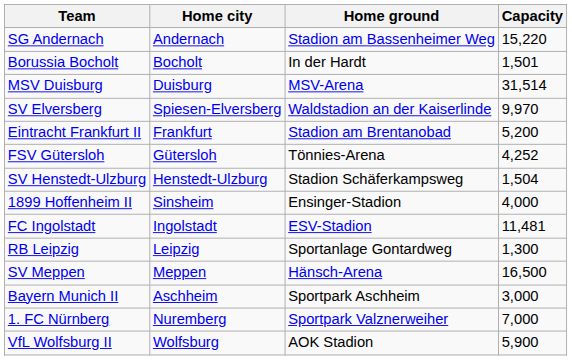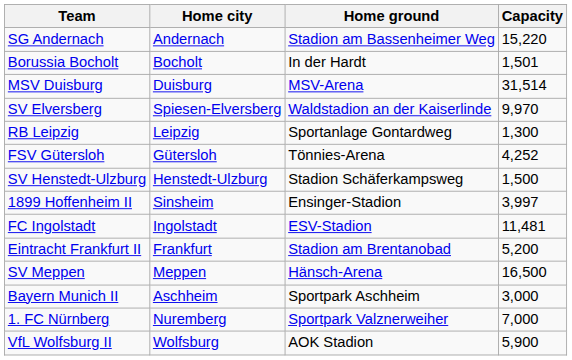 <table class="wikitable sortable">
 <tr>
 <th>Team</th>
 <th>Home city</th>
 <th>Home ground</th>
 <th>Capacity</th>
 </tr>
 <tr>
 <td data-sort-value="Andernach"><a href='#'>SG Andernach</a></td>
 <td><a href='#'>Andernach</a></td>
 <td><a href='#'>Stadion am Bassenheimer Weg</a></td>
 <td>15,220</td>
 </tr>
 <tr>
 <td data-sort-value="Bocholt"><a href='#'>Borussia Bocholt</a></td>
 <td><a href='#'>Bocholt</a></td>
 <td>In der Hardt</td>
 <td>1,501</td>
 </tr>
 <tr>
 <td data-sort-value="Duisburg"><a href='#'>MSV Duisburg</a></td>
 <td><a href='#'>Duisburg</a></td>
 <td><a href='#'>MSV-Arena</a></td>
 <td>31,514</td>
 </tr>
 <tr>
 <td data-sort-value="Elversberg"><a href='#'>SV Elversberg</a></td>
 <td><a href='#'>Spiesen-Elversberg</a></td>
 <td><a href='#'>Waldstadion an der Kaiserlinde</a></td>
 <td>9,970</td>
 </tr>
 <tr>
-<td data-sort-value="Frankfurt"><a href='#'>Eintracht Frankfurt II</a></td>
-<td><a href='#'>Frankfurt</a></td>
-<td><a href='#'>Stadion am Brentanobad</a></td>
-<td>5,200</td>
+<td data-sort-value="Leipzig"><a href='#'>RB Leipzig</a></td>
+<td><a href='#'>Leipzig</a></td>
+<td>Sportanlage Gontardweg</td>
+<td>1,300</td>
 </tr>
 <tr>
 <td data-sort-value="Gutersloh"><a href='#'>FSV Gütersloh</a></td>
 <td><a href='#'>Gütersloh</a></td>
 <td>Tönnies-Arena</td>
 <td>4,252</td>
 </tr>
 <tr>
 <td data-sort-value="Henstedt-Ulzburg"><a href='#'>SV Henstedt-Ulzburg</a></td>
 <td><a href='#'>Henstedt-Ulzburg</a></td>
 <td>Stadion Schäferkampsweg</td>
-<td>1,504</td>
+<td>1,500</td>
 </tr>
 <tr>
 <td data-sort-value="Hoffenheim"><a href='#'>1899 Hoffenheim II</a></td>
 <td><a href='#'>Sinsheim</a></td>
 <td>Ensinger-Stadion</td>
-<td>4,000</td>
+<td>3,997</td>
 </tr>
 <tr>
 <td data-sort-value="Ingolstadt"><a href='#'>FC Ingolstadt</a></td>
 <td><a href='#'>Ingolstadt</a></td>
 <td><a href='#'>ESV-Stadion</a></td>
 <td>11,481</td>
 </tr>
 <tr>
-<td data-sort-value="Leipzig"><a href='#'>RB Leipzig</a></td>
-<td><a href='#'>Leipzig</a></td>
-<td>Sportanlage Gontardweg</td>
-<td>1,300</td>
+<td data-sort-value="Frankfurt"><a href='#'>Eintracht Frankfurt II</a></td>
+<td><a href='#'>Frankfurt</a></td>
+<td><a href='#'>Stadion am Brentanobad</a></td>
+<td>5,200</td>
 </tr>
 <tr>
 <td data-sort-value="Meppen"><a href='#'>SV Meppen</a></td>
 <td><a href='#'>Meppen</a></td>
 <td><a href='#'>Hänsch-Arena</a></td>
 <td>16,500</td>
 </tr>
 <tr>
 <td data-sort-value="Munich"><a href='#'>Bayern Munich II</a></td>
 <td><a href='#'>Aschheim</a></td>
 <td>Sportpark Aschheim</td>
 <td>3,000</td>
 </tr>
 <tr>
 <td data-sort-value="Nurnberg"><a href='#'>1. FC Nürnberg</a></td>
 <td><a href='#'>Nuremberg</a></td>
 <td><a href='#'>Sportpark Valznerweiher</a></td>
 <td>7,000</td>
 </tr>
 <tr>
 <td data-sort-value="Wolfsburg"><a href='#'>VfL Wolfsburg II</a></td>
 <td><a href='#'>Wolfsburg</a></td>
 <td>AOK Stadion</td>
 <td>5,900</td>
 </tr>
 </table>
